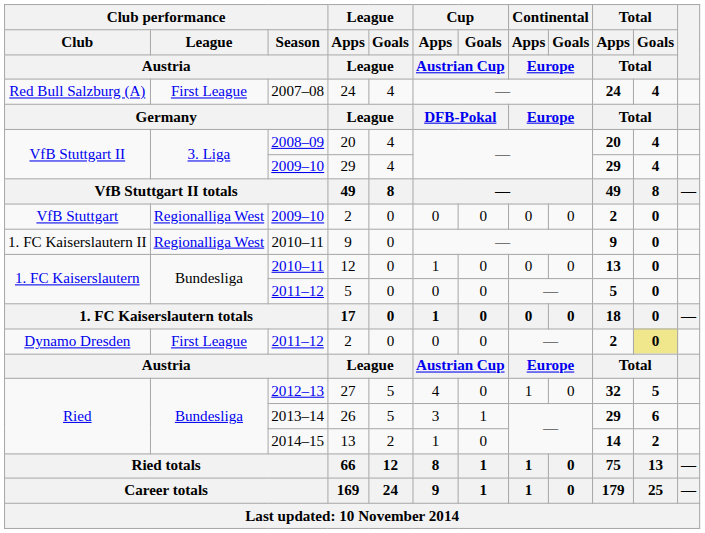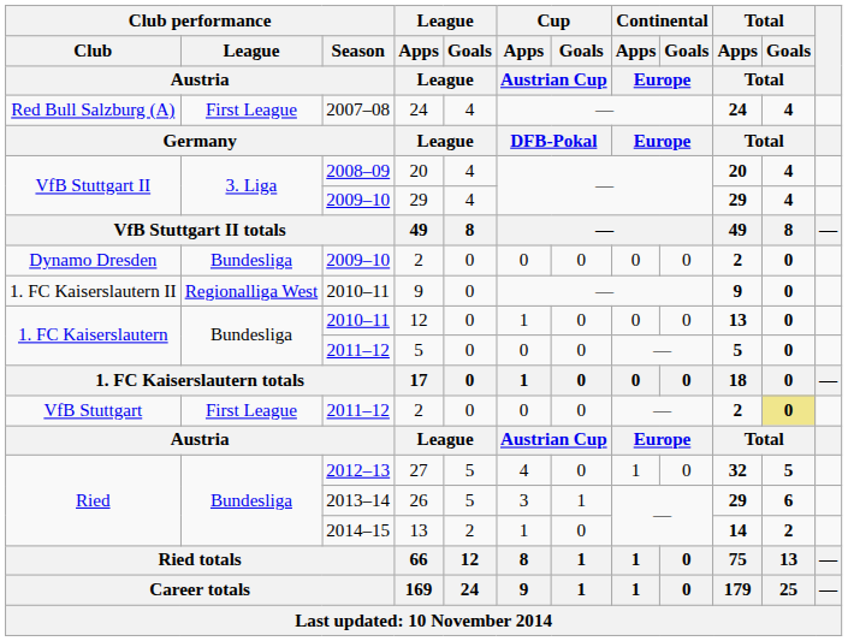 <table class="wikitable" Style="text-align: center;font-size:90%">
 <tr>
 <th colspan="3">Club performance</th>
 <th colspan="2">League</th>
 <th colspan="2">Cup</th>
 <th colspan="2">Continental</th>
 <th colspan="2">Total</th>
 <th rowspan="3"></th>
 </tr>
 <tr>
 <th>Club</th>
 <th>League</th>
 <th>Season</th>
 <th>Apps</th>
 <th>Goals</th>
 <th>Apps</th>
 <th>Goals</th>
 <th>Apps</th>
 <th>Goals</th>
 <th>Apps</th>
 <th>Goals</th>
 </tr>
 <tr>
 <th colspan="3">Austria</th>
 <th colspan="2">League</th>
 <th colspan="2"><a href='#'>Austrian Cup</a></th>
 <th colspan="2"><a href='#'>Europe</a></th>
 <th colspan="2">Total</th>
 </tr>
 <tr>
 <td><a href='#'>Red Bull Salzburg (A)</a></td>
 <td><a href='#'>First League</a></td>
 <td>2007–08</td>
 <td>24</td>
 <td>4</td>
 <td colspan="4">—</td>
 <td><strong>24</strong></td>
 <td><strong>4</strong></td>
 <td></td>
 </tr>
 <tr>
 <th colspan="3">Germany</th>
 <th colspan="2">League</th>
 <th colspan="2"><a href='#'>DFB-Pokal</a></th>
 <th colspan="2"><a href='#'>Europe</a></th>
 <th colspan="2">Total</th>
 <th></th>
 </tr>
 <tr>
 <td rowspan="2"><a href='#'>VfB Stuttgart II</a></td>
 <td rowspan="2"><a href='#'>3. Liga</a></td>
 <td><a href='#'>2008–09</a></td>
 <td>20</td>
 <td>4</td>
 <td rowspan="2" colspan="4">—</td>
 <td><strong>20</strong></td>
 <td><strong>4</strong></td>
 <td></td>
 </tr>
 <tr>
 <td><a href='#'>2009–10</a></td>
 <td>29</td>
 <td>4</td>
 <td><strong>29</strong></td>
 <td><strong>4</strong></td>
 <td></td>
 </tr>
 <tr>
 <th colspan="3">VfB Stuttgart II totals</th>
 <th>49</th>
 <th>8</th>
 <th colspan="4">—</th>
 <th>49</th>
 <th>8</th>
 <th>—</th>
 </tr>
 <tr>
-<td><a href='#'>VfB Stuttgart</a></td>
-<td><a href='#'>Regionalliga West</a></td>
+<td><a href='#'>Dynamo Dresden</a></td>
+<td><a href='#'>Bundesliga</a></td>
 <td><a href='#'>2009–10</a></td>
 <td>2</td>
 <td>0</td>
 <td>0</td>
 <td>0</td>
 <td>0</td>
 <td>0</td>
 <td><strong>2</strong></td>
 <td><strong>0</strong></td>
 <td></td>
 </tr>
 <tr>
 <td>1. FC Kaiserslautern II</td>
 <td><a href='#'>Regionalliga West</a></td>
 <td>2010–11</td>
 <td>9</td>
 <td>0</td>
 <td colspan="4">—</td>
 <td><strong>9</strong></td>
 <td><strong>0</strong></td>
 <td></td>
 </tr>
 <tr>
 <td rowspan="2"><a href='#'>1. FC Kaiserslautern</a></td>
 <td rowspan="2">Bundesliga</td>
 <td><a href='#'>2010–11</a></td>
 <td>12</td>
 <td>0</td>
 <td>1</td>
 <td>0</td>
 <td>0</td>
 <td>0</td>
 <td><strong>13</strong></td>
 <td><strong>0</strong></td>
 <td></td>
 </tr>
 <tr>
 <td><a href='#'>2011–12</a></td>
 <td>5</td>
 <td>0</td>
 <td>0</td>
 <td>0</td>
 <td colspan="2">—</td>
 <td><strong>5</strong></td>
 <td><strong>0</strong></td>
 <td></td>
 </tr>
 <tr>
 <th colspan="3">1. FC Kaiserslautern totals</th>
 <th>17</th>
 <th>0</th>
 <th>1</th>
 <th>0</th>
 <th>0</th>
 <th>0</th>
 <th>18</th>
 <th>0</th>
 <th>—</th>
 </tr>
 <tr>
-<td><a href='#'>Dynamo Dresden</a></td>
+<td><a href='#'>VfB Stuttgart</a></td>
 <td><a href='#'>First League</a></td>
 <td><a href='#'>2011–12</a></td>
 <td>2</td>
 <td>0</td>
 <td>0</td>
 <td>0</td>
 <td colspan="2">—</td>
 <td><strong>2</strong></td>
 <td style="background: khaki;"><strong>0</strong></td>
 <td></td>
 </tr>
 <tr>
 <th colspan="3">Austria</th>
 <th colspan="2">League</th>
 <th colspan="2"><a href='#'>Austrian Cup</a></th>
 <th colspan="2"><a href='#'>Europe</a></th>
 <th colspan="2">Total</th>
 <th></th>
 </tr>
 <tr>
 <td rowspan="3"><a href='#'>Ried</a></td>
 <td rowspan="3"><a href='#'>Bundesliga</a></td>
 <td><a href='#'>2012–13</a></td>
 <td>27</td>
 <td>5</td>
 <td>4</td>
 <td>0</td>
 <td>1</td>
 <td>0</td>
 <td><strong>32</strong></td>
 <td><strong>5</strong></td>
 <td></td>
 </tr>
 <tr>
 <td>2013–14</td>
 <td>26</td>
 <td>5</td>
 <td>3</td>
 <td>1</td>
 <td rowspan="2" colspan="2">—</td>
 <td><strong>29</strong></td>
 <td><strong>6</strong></td>
 <td></td>
 </tr>
 <tr>
 <td>2014–15</td>
 <td>13</td>
 <td>2</td>
 <td>1</td>
 <td>0</td>
 <td><strong>14</strong></td>
 <td><strong>2</strong></td>
 <td></td>
 </tr>
 <tr>
 <th colspan="3">Ried totals</th>
 <th>66</th>
 <th>12</th>
 <th>8</th>
 <th>1</th>
 <th>1</th>
 <th>0</th>
 <th>75</th>
 <th>13</th>
 <th>—</th>
 </tr>
 <tr>
 <th colspan="3">Career totals</th>
 <th>169</th>
 <th>24</th>
 <th>9</th>
 <th>1</th>
 <th>1</th>
 <th>0</th>
 <th>179</th>
 <th>25</th>
 <th>—</th>
 </tr>
 <tr>
 <th colspan="12">Last updated: 10 November 2014</th>
 </tr>
 </table>
